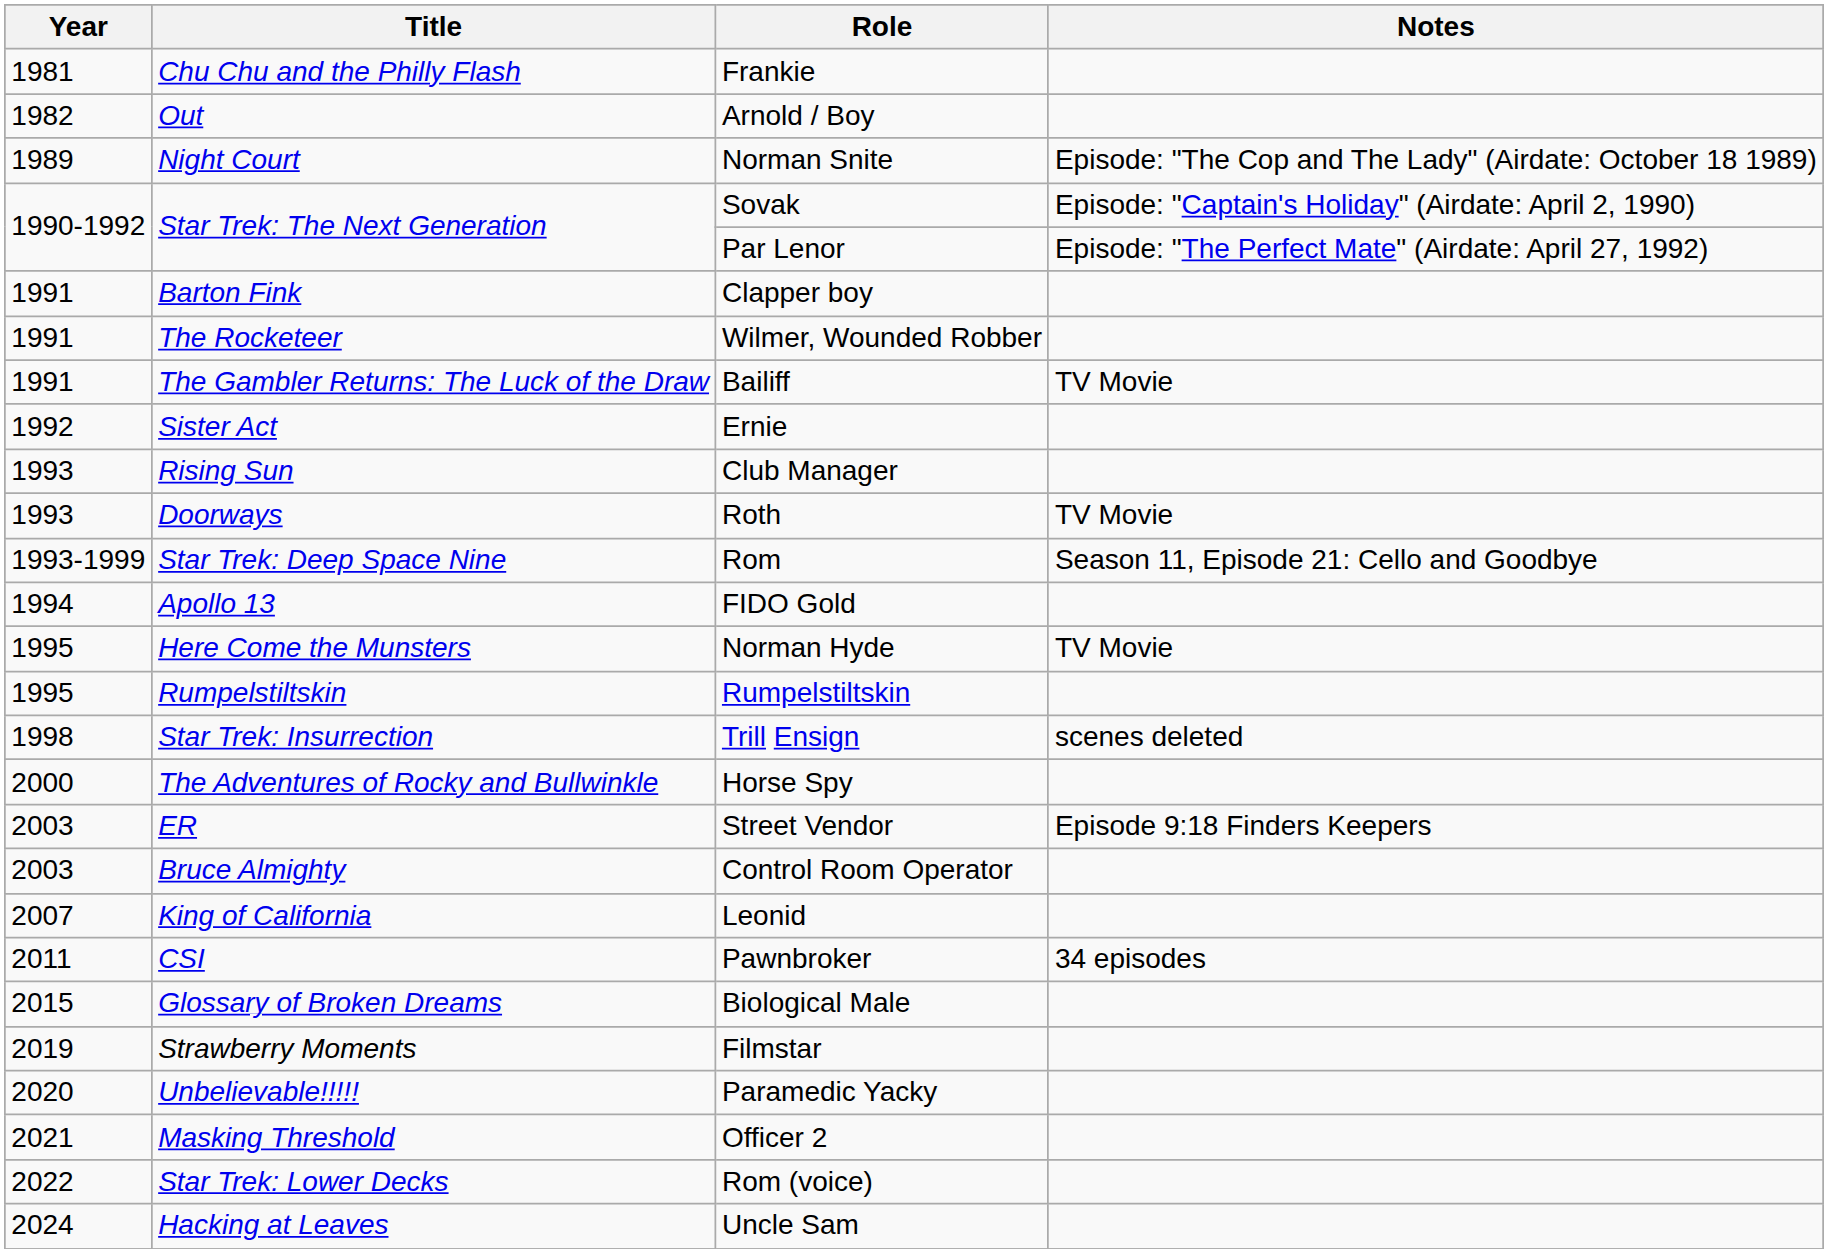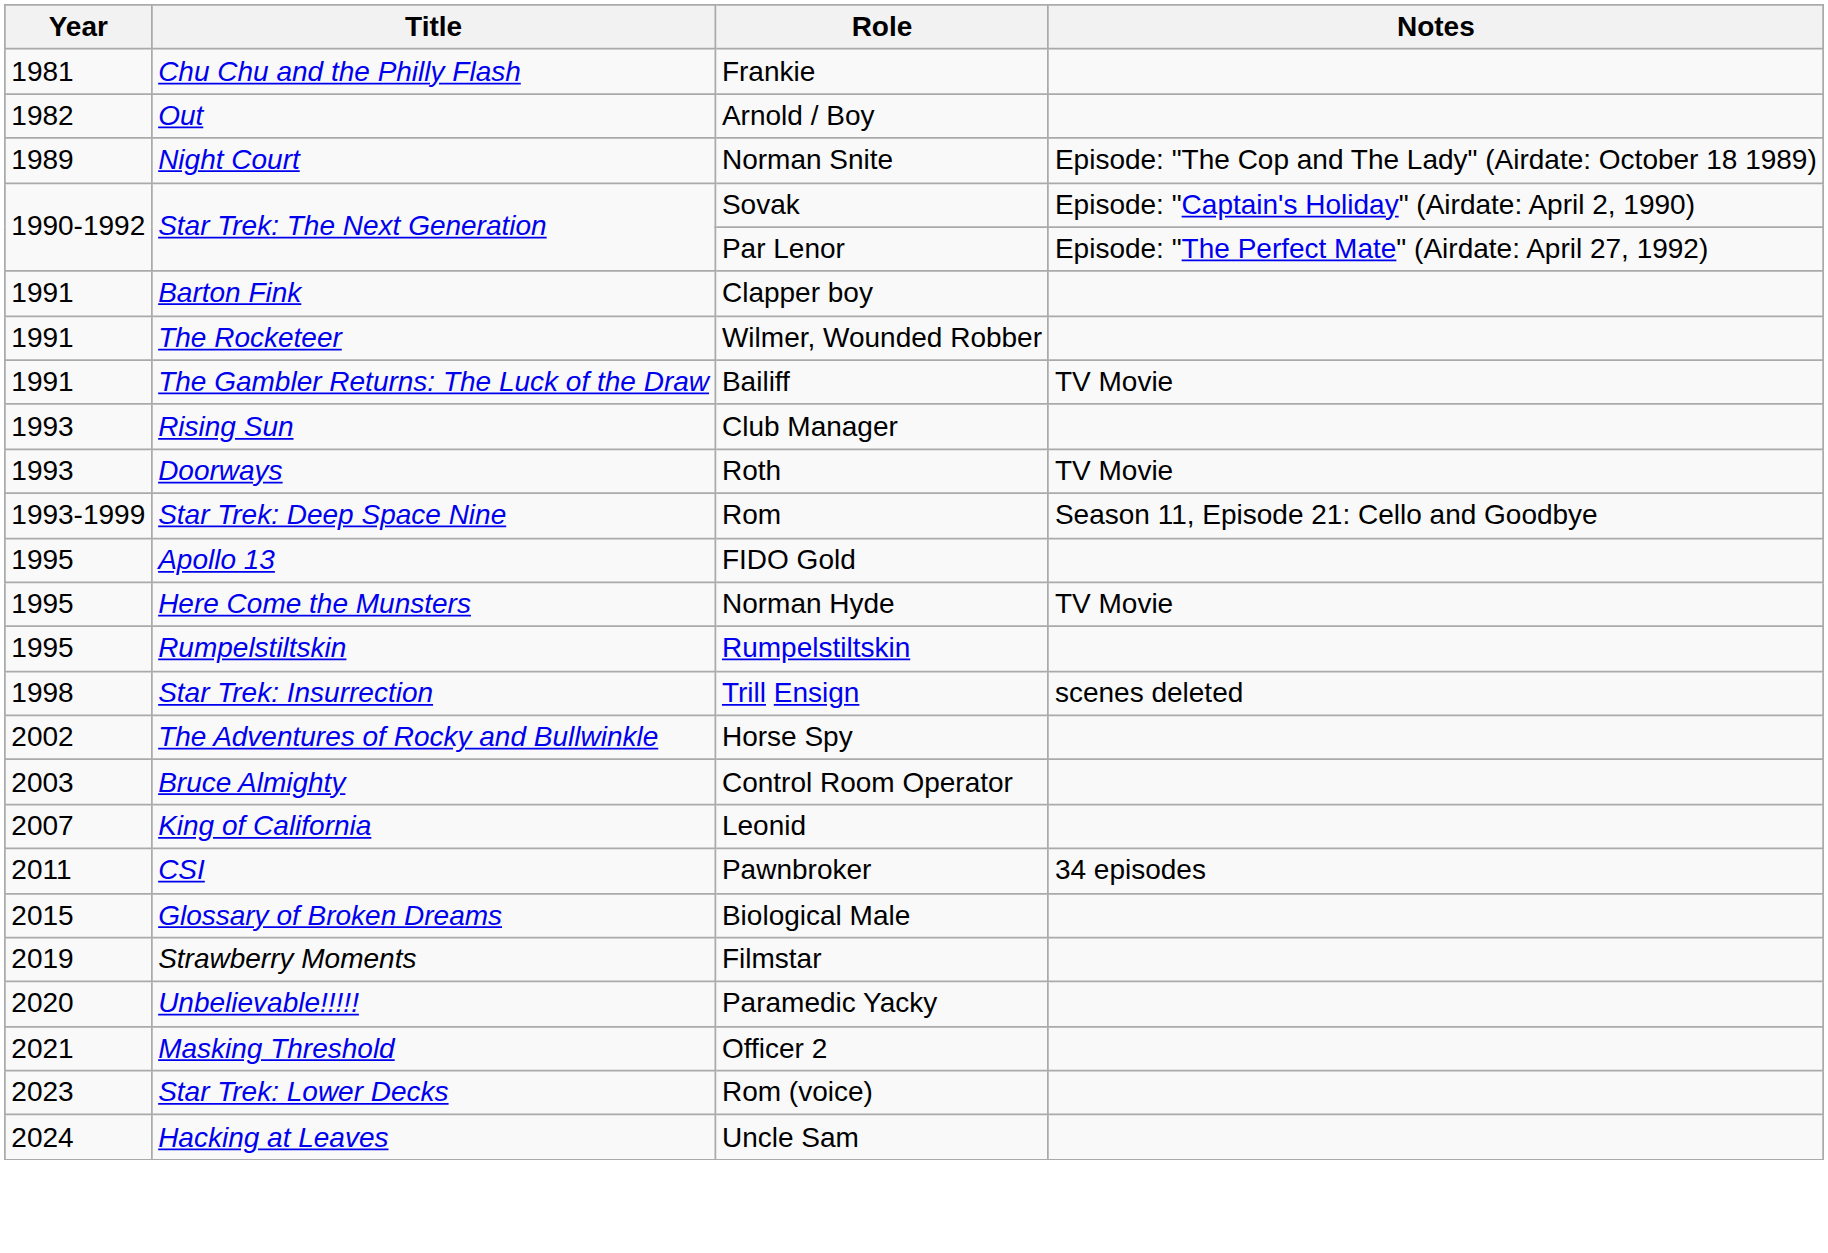 <table class="wikitable sortable">
 <tr>
 <th>Year</th>
 <th>Title</th>
 <th>Role</th>
 <th class="unsortable">Notes</th>
 </tr>
 <tr>
 <td>1981</td>
 <td><em><a href='#'>Chu Chu and the Philly Flash</a></em></td>
 <td>Frankie</td>
 <td></td>
 </tr>
 <tr>
 <td>1982</td>
 <td><em><a href='#'>Out</a></em></td>
 <td>Arnold / Boy</td>
 <td></td>
 </tr>
 <tr>
 <td>1989</td>
 <td><em><a href='#'>Night Court</a></em></td>
 <td>Norman Snite</td>
 <td>Episode: "The Cop and The Lady" (Airdate: October 18 1989)</td>
 </tr>
 <tr>
 <td rowspan="2">1990-1992</td>
 <td rowspan="2"><em><a href='#'>Star Trek: The Next Generation</a></em></td>
 <td>Sovak</td>
 <td>Episode: "<a href='#'>Captain's Holiday</a>" (Airdate: April 2, 1990)</td>
 </tr>
 <tr>
 <td>Par Lenor</td>
 <td>Episode: "<a href='#'>The Perfect Mate</a>" (Airdate: April 27, 1992)</td>
 </tr>
 <tr>
 <td>1991</td>
 <td><em><a href='#'>Barton Fink</a></em></td>
 <td>Clapper boy</td>
 <td></td>
 </tr>
 <tr>
 <td>1991</td>
 <td><em><a href='#'>The Rocketeer</a></em></td>
 <td>Wilmer, Wounded Robber</td>
 <td></td>
 </tr>
 <tr>
 <td>1991</td>
 <td><em><a href='#'>The Gambler Returns: The Luck of the Draw</a></em></td>
 <td>Bailiff</td>
 <td>TV Movie</td>
 </tr>
 <tr>
-<td>1992</td>
-<td><em><a href='#'>Sister Act</a></em></td>
-<td>Ernie</td>
-<td></td>
-</tr>
-<tr>
 <td>1993</td>
 <td><em><a href='#'>Rising Sun</a></em></td>
 <td>Club Manager</td>
 <td></td>
 </tr>
 <tr>
 <td>1993</td>
 <td><em><a href='#'>Doorways</a></em></td>
 <td>Roth</td>
 <td>TV Movie</td>
 </tr>
 <tr>
 <td>1993-1999</td>
 <td><em><a href='#'>Star Trek: Deep Space Nine</a></em></td>
 <td>Rom</td>
 <td>Season 11, Episode 21: Cello and Goodbye</td>
 </tr>
 <tr>
-<td>1994</td>
+<td>1995</td>
 <td><em><a href='#'>Apollo 13</a></em></td>
 <td>FIDO Gold</td>
 <td></td>
 </tr>
 <tr>
 <td>1995</td>
 <td><em><a href='#'>Here Come the Munsters</a></em></td>
 <td>Norman Hyde</td>
 <td>TV Movie</td>
 </tr>
 <tr>
 <td>1995</td>
 <td><em><a href='#'>Rumpelstiltskin</a></em></td>
 <td><a href='#'>Rumpelstiltskin</a></td>
 <td></td>
 </tr>
 <tr>
 <td>1998</td>
 <td><em><a href='#'>Star Trek: Insurrection</a></em></td>
 <td><a href='#'>Trill</a> <a href='#'>Ensign</a></td>
 <td>scenes deleted</td>
 </tr>
 <tr>
-<td>2000</td>
+<td>2002</td>
 <td><em><a href='#'>The Adventures of Rocky and Bullwinkle</a></em></td>
 <td>Horse Spy</td>
 <td></td>
-</tr>
-<tr>
-<td>2003</td>
-<td><em><a href='#'>ER</a></em></td>
-<td>Street Vendor</td>
-<td>Episode 9:18 Finders Keepers</td>
 </tr>
 <tr>
 <td>2003</td>
 <td><em><a href='#'>Bruce Almighty</a></em></td>
 <td>Control Room Operator</td>
 <td></td>
 </tr>
 <tr>
 <td>2007</td>
 <td><em><a href='#'>King of California</a></em></td>
 <td>Leonid</td>
 <td></td>
 </tr>
 <tr>
 <td>2011</td>
 <td><em><a href='#'>CSI</a></em></td>
 <td>Pawnbroker</td>
 <td>34 episodes</td>
 </tr>
 <tr>
 <td>2015</td>
 <td><em><a href='#'>Glossary of Broken Dreams</a></em></td>
 <td>Biological Male</td>
 <td></td>
 </tr>
 <tr>
 <td>2019</td>
 <td><em>Strawberry Moments</em></td>
 <td>Filmstar</td>
 <td></td>
 </tr>
 <tr>
 <td>2020</td>
 <td><em><a href='#'>Unbelievable!!!!!</a></em></td>
 <td>Paramedic Yacky</td>
 <td></td>
 </tr>
 <tr>
 <td>2021</td>
 <td><em><a href='#'>Masking Threshold</a></em></td>
 <td>Officer 2</td>
 <td></td>
 </tr>
 <tr>
-<td>2022</td>
+<td>2023</td>
 <td><em><a href='#'>Star Trek: Lower Decks</a></em></td>
 <td>Rom (voice)</td>
 <td></td>
 </tr>
 <tr>
 <td>2024</td>
 <td><em><a href='#'>Hacking at Leaves</a></em></td>
 <td>Uncle Sam</td>
 <td></td>
 </tr>
 <tr>
 </tr>
 </table>
